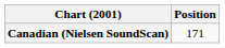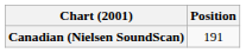 <table class="wikitable plainrowheaders" style="text-align:center">
 <tr>
 <th scope="col">Chart (2001)</th>
 <th scope="col">Position</th>
 </tr>
 <tr>
 <th scope="row">Canadian (Nielsen SoundScan)</th>
-<td>171</td>
+<td>191</td>
 </tr>
 </table>
